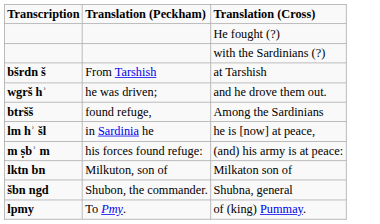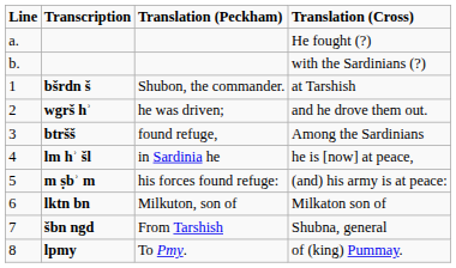 <table class="wikitable">
 <tr>
+<td><strong> Line </strong></td>
 <td><strong>Transcription</strong></td>
 <td><strong>Translation (Peckham)</strong></td>
 <td><strong>Translation (Cross)</strong></td>
 </tr>
 <tr>
+<td>a.</td>
 <td></td>
 <td></td>
 <td>He fought (?)</td>
 </tr>
 <tr>
+<td>b.</td>
 <td></td>
 <td></td>
 <td>with the Sardinians (?)</td>
 </tr>
 <tr>
+<td>1</td>
 <td><strong>bšrdn š</strong></td>
-<td>From <a href='#'>Tarshish</a></td>
+<td>Shubon, the commander.</td>
 <td>at Tarshish</td>
 </tr>
 <tr>
+<td>2</td>
 <td><strong>wgrš hʾ</strong></td>
 <td>he was driven;</td>
 <td>and he drove them out.</td>
 </tr>
 <tr>
+<td>3</td>
 <td><strong>btršš</strong></td>
 <td>found refuge,</td>
 <td>Among the Sardinians</td>
 </tr>
 <tr>
+<td>4</td>
 <td><strong>lm hʾ šl</strong></td>
 <td>in <a href='#'>Sardinia</a> he</td>
 <td>he is [now] at peace,</td>
 </tr>
 <tr>
+<td>5</td>
 <td><strong>m ṣbʾ m</strong></td>
 <td>his forces found refuge:</td>
 <td>(and) his army is at peace:</td>
 </tr>
 <tr>
+<td>6</td>
 <td><strong>lktn bn</strong></td>
 <td>Milkuton, son of</td>
 <td>Milkaton son of</td>
 </tr>
 <tr>
+<td>7</td>
 <td><strong>šbn ngd</strong></td>
-<td>Shubon, the commander.</td>
+<td>From <a href='#'>Tarshish</a></td>
 <td>Shubna, general</td>
 </tr>
 <tr>
+<td>8</td>
 <td><strong>lpmy</strong></td>
 <td>To <em><a href='#'>Pmy</a></em>.</td>
 <td>of (king) <a href='#'>Pummay</a>.</td>
 </tr>
 </table>
